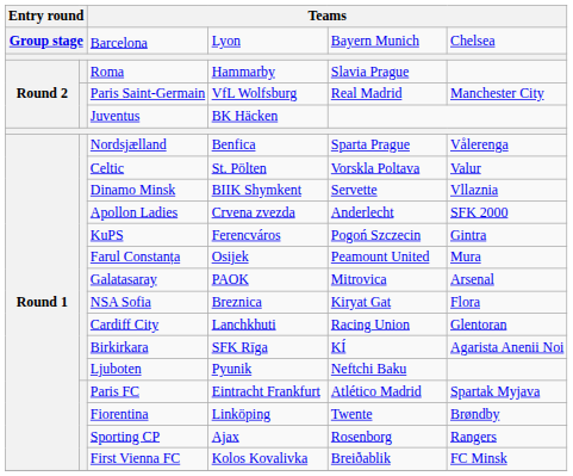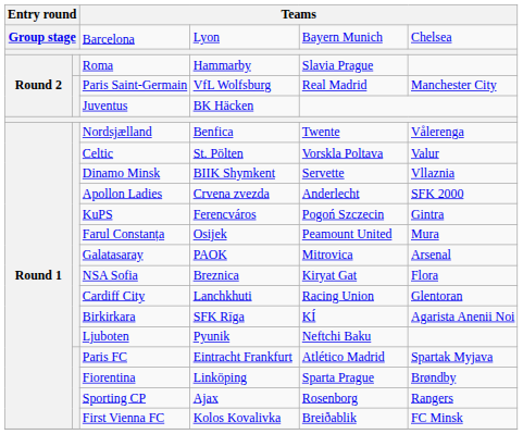 <table class="wikitable">
 <tr>
 <th colspan="2">Entry round</th>
 <th colspan="4">Teams</th>
 </tr>
 <tr>
 <th colspan="2"><a href='#'>Group stage</a></th>
 <td style="min-width:8em"> <a href='#'>Barcelona</a> <sup></sup></td>
 <td style="min-width:8em"> <a href='#'>Lyon</a> </td>
 <td style="min-width:8em"> <a href='#'>Bayern Munich</a> </td>
 <td style="min-width:8em"> <a href='#'>Chelsea</a> </td>
 </tr>
 <tr>
 <th colspan="6"></th>
 </tr>
 <tr>
 <th rowspan="3">Round 2</th>
 <th></th>
 <td> <a href='#'>Roma</a> </td>
 <td> <a href='#'>Hammarby</a> </td>
 <td> <a href='#'>Slavia Prague</a> </td>
 <td></td>
 </tr>
 <tr>
 <th rowspan="2"></th>
 <td> <a href='#'>Paris Saint-Germain</a> </td>
 <td> <a href='#'>VfL Wolfsburg</a> </td>
 <td> <a href='#'>Real Madrid</a> </td>
 <td> <a href='#'>Manchester City</a> </td>
 </tr>
 <tr>
 <td> <a href='#'>Juventus</a> </td>
 <td> <a href='#'>BK Häcken</a> </td>
 <td colspan="2"></td>
 </tr>
 <tr>
 <th colspan="6"></th>
 </tr>
 <tr>
 <th rowspan="15">Round 1</th>
 <th rowspan="11"></th>
 <td> <a href='#'>Nordsjælland</a> </td>
 <td> <a href='#'>Benfica</a> </td>
-<td> <a href='#'>Sparta Prague</a> </td>
+<td> <a href='#'>Twente</a> </td>
 <td> <a href='#'>Vålerenga</a> </td>
 </tr>
 <tr>
 <td> <a href='#'>Celtic</a> </td>
 <td> <a href='#'>St. Pölten</a> </td>
 <td> <a href='#'>Vorskla Poltava</a> </td>
 <td> <a href='#'>Valur</a> </td>
 </tr>
 <tr>
 <td> <a href='#'>Dinamo Minsk</a> </td>
 <td> <a href='#'>BIIK Shymkent</a> </td>
 <td> <a href='#'>Servette</a> </td>
 <td> <a href='#'>Vllaznia</a> </td>
 </tr>
 <tr>
 <td> <a href='#'>Apollon Ladies</a> </td>
 <td> <a href='#'>Crvena zvezda</a> </td>
 <td> <a href='#'>Anderlecht</a> </td>
 <td> <a href='#'>SFK 2000</a> </td>
 </tr>
 <tr>
 <td> <a href='#'>KuPS</a> </td>
 <td> <a href='#'>Ferencváros</a> </td>
 <td> <a href='#'>Pogoń Szczecin</a> </td>
 <td> <a href='#'>Gintra</a> </td>
 </tr>
 <tr>
 <td> <a href='#'>Farul Constanța</a> </td>
 <td> <a href='#'>Osijek</a> </td>
 <td> <a href='#'>Peamount United</a> </td>
 <td> <a href='#'>Mura</a> </td>
 </tr>
 <tr>
 <td> <a href='#'>Galatasaray</a> </td>
 <td> <a href='#'>PAOK</a> </td>
 <td> <a href='#'>Mitrovica</a> </td>
 <td> <a href='#'>Arsenal</a> </td>
 </tr>
 <tr>
 <td> <a href='#'>NSA Sofia</a> </td>
 <td> <a href='#'>Breznica</a> </td>
 <td> <a href='#'>Kiryat Gat</a> </td>
 <td> <a href='#'>Flora</a> </td>
 </tr>
 <tr>
 <td> <a href='#'>Cardiff City</a> </td>
 <td> <a href='#'>Lanchkhuti</a> </td>
 <td> <a href='#'>Racing Union</a> </td>
 <td> <a href='#'>Glentoran</a> </td>
 </tr>
 <tr>
 <td> <a href='#'>Birkirkara</a> </td>
 <td> <a href='#'>SFK Rīga</a> </td>
 <td> <a href='#'>KÍ</a> </td>
 <td> <a href='#'>Agarista Anenii Noi</a> </td>
 </tr>
 <tr>
 <td> <a href='#'>Ljuboten</a> </td>
 <td> <a href='#'>Pyunik</a> </td>
 <td> <a href='#'>Neftchi Baku</a> </td>
 <td></td>
 </tr>
 <tr>
 <th rowspan="4"></th>
 <td> <a href='#'>Paris FC</a> </td>
 <td> <a href='#'>Eintracht Frankfurt</a> </td>
 <td> <a href='#'>Atlético Madrid</a> </td>
 <td> <a href='#'>Spartak Myjava</a> </td>
 </tr>
 <tr>
 <td> <a href='#'>Fiorentina</a> </td>
 <td> <a href='#'>Linköping</a> </td>
-<td> <a href='#'>Twente</a> </td>
+<td> <a href='#'>Sparta Prague</a> </td>
 <td> <a href='#'>Brøndby</a> </td>
 </tr>
 <tr>
 <td> <a href='#'>Sporting CP</a> </td>
 <td> <a href='#'>Ajax</a> </td>
 <td> <a href='#'>Rosenborg</a> </td>
 <td> <a href='#'>Rangers</a> </td>
 </tr>
 <tr>
 <td> <a href='#'>First Vienna FC</a> </td>
 <td> <a href='#'>Kolos Kovalivka</a> </td>
 <td> <a href='#'>Breiðablik</a> </td>
 <td> <a href='#'>FC Minsk</a> </td>
 </tr>
 <tr>
 </tr>
 </table>
